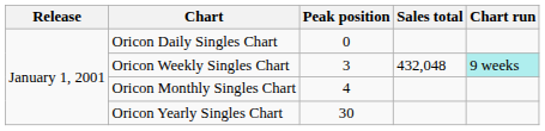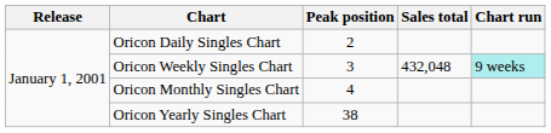 <table class="wikitable">
 <tr>
 <th>Release</th>
 <th>Chart</th>
 <th>Peak position</th>
 <th>Sales total</th>
 <th>Chart run</th>
 </tr>
 <tr>
 <td rowspan="4">January 1, 2001</td>
 <td>Oricon Daily Singles Chart</td>
-<td align="center">0</td>
+<td align="center">2</td>
 <td></td>
 <td></td>
 </tr>
 <tr>
 <td>Oricon Weekly Singles Chart</td>
 <td align="center">3</td>
 <td>432,048</td>
 <td style="background: paleturquoise;">9 weeks</td>
 </tr>
 <tr>
 <td>Oricon Monthly Singles Chart</td>
 <td align="center">4</td>
 <td></td>
 <td></td>
 </tr>
 <tr>
 <td>Oricon Yearly Singles Chart</td>
-<td align="center">30</td>
+<td align="center">38</td>
 <td></td>
 <td></td>
 </tr>
 </table>
